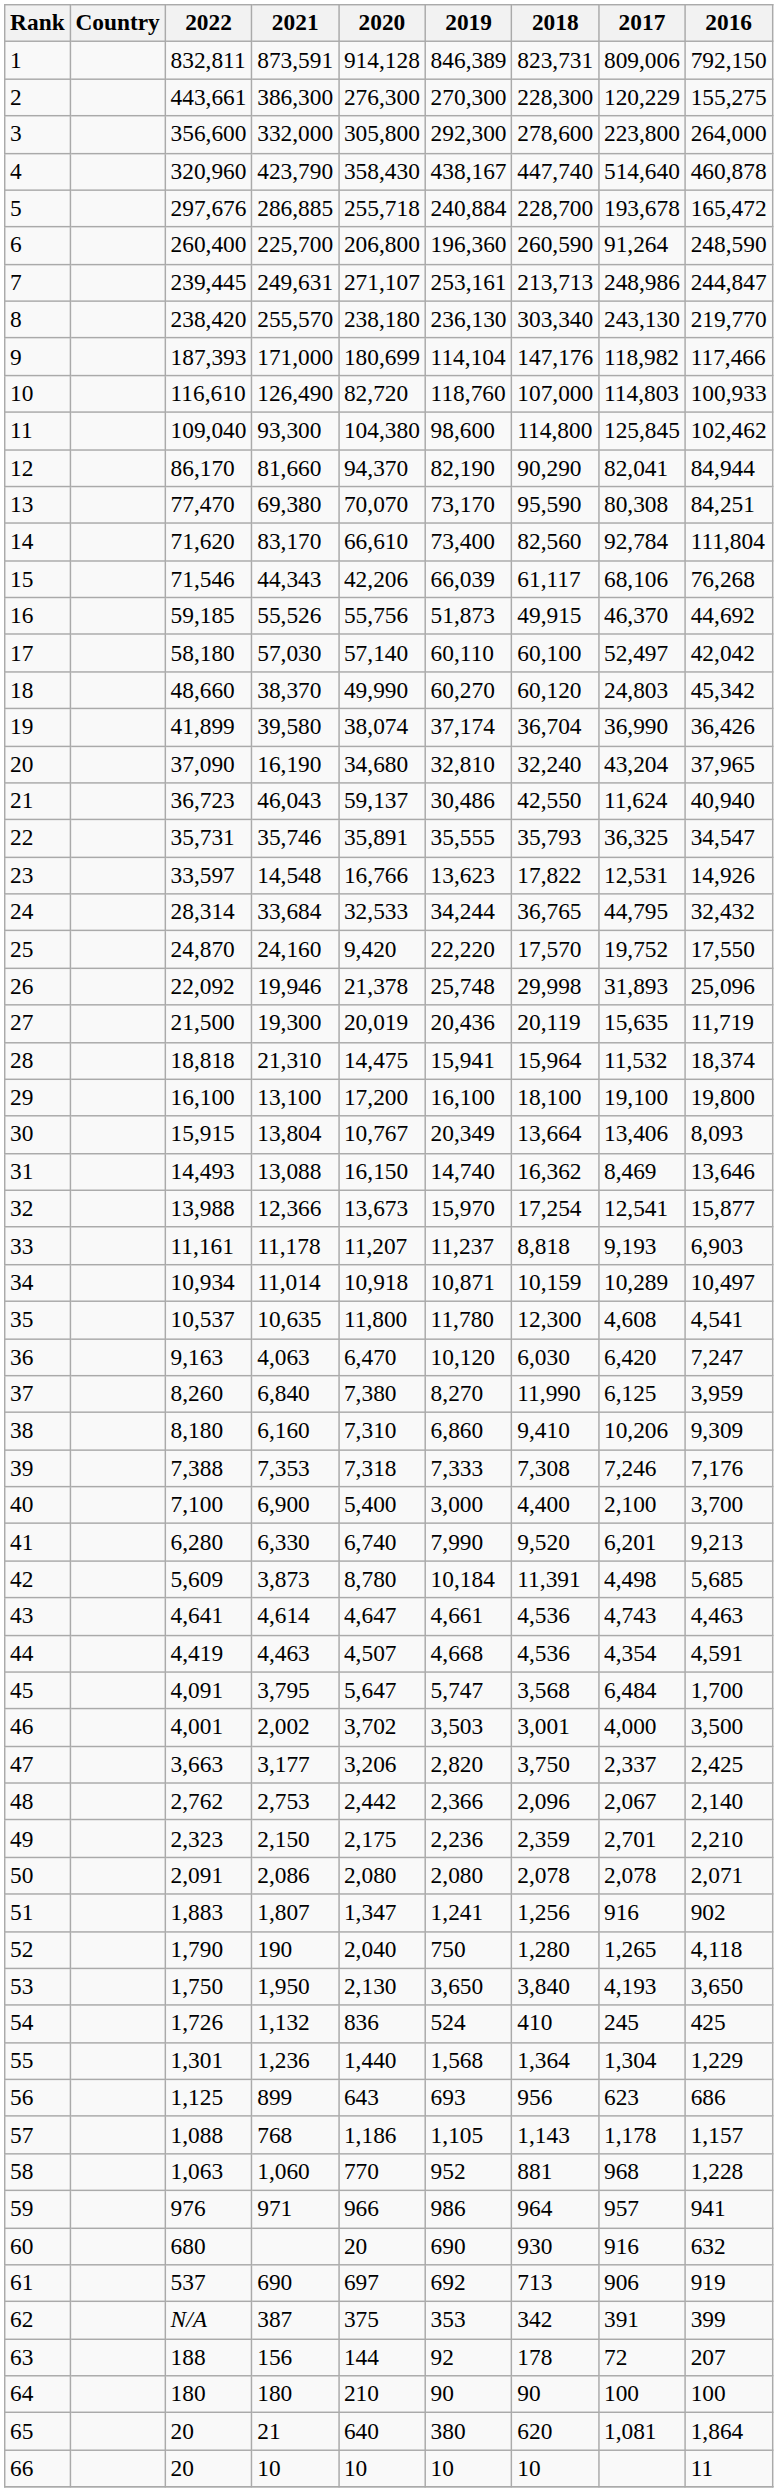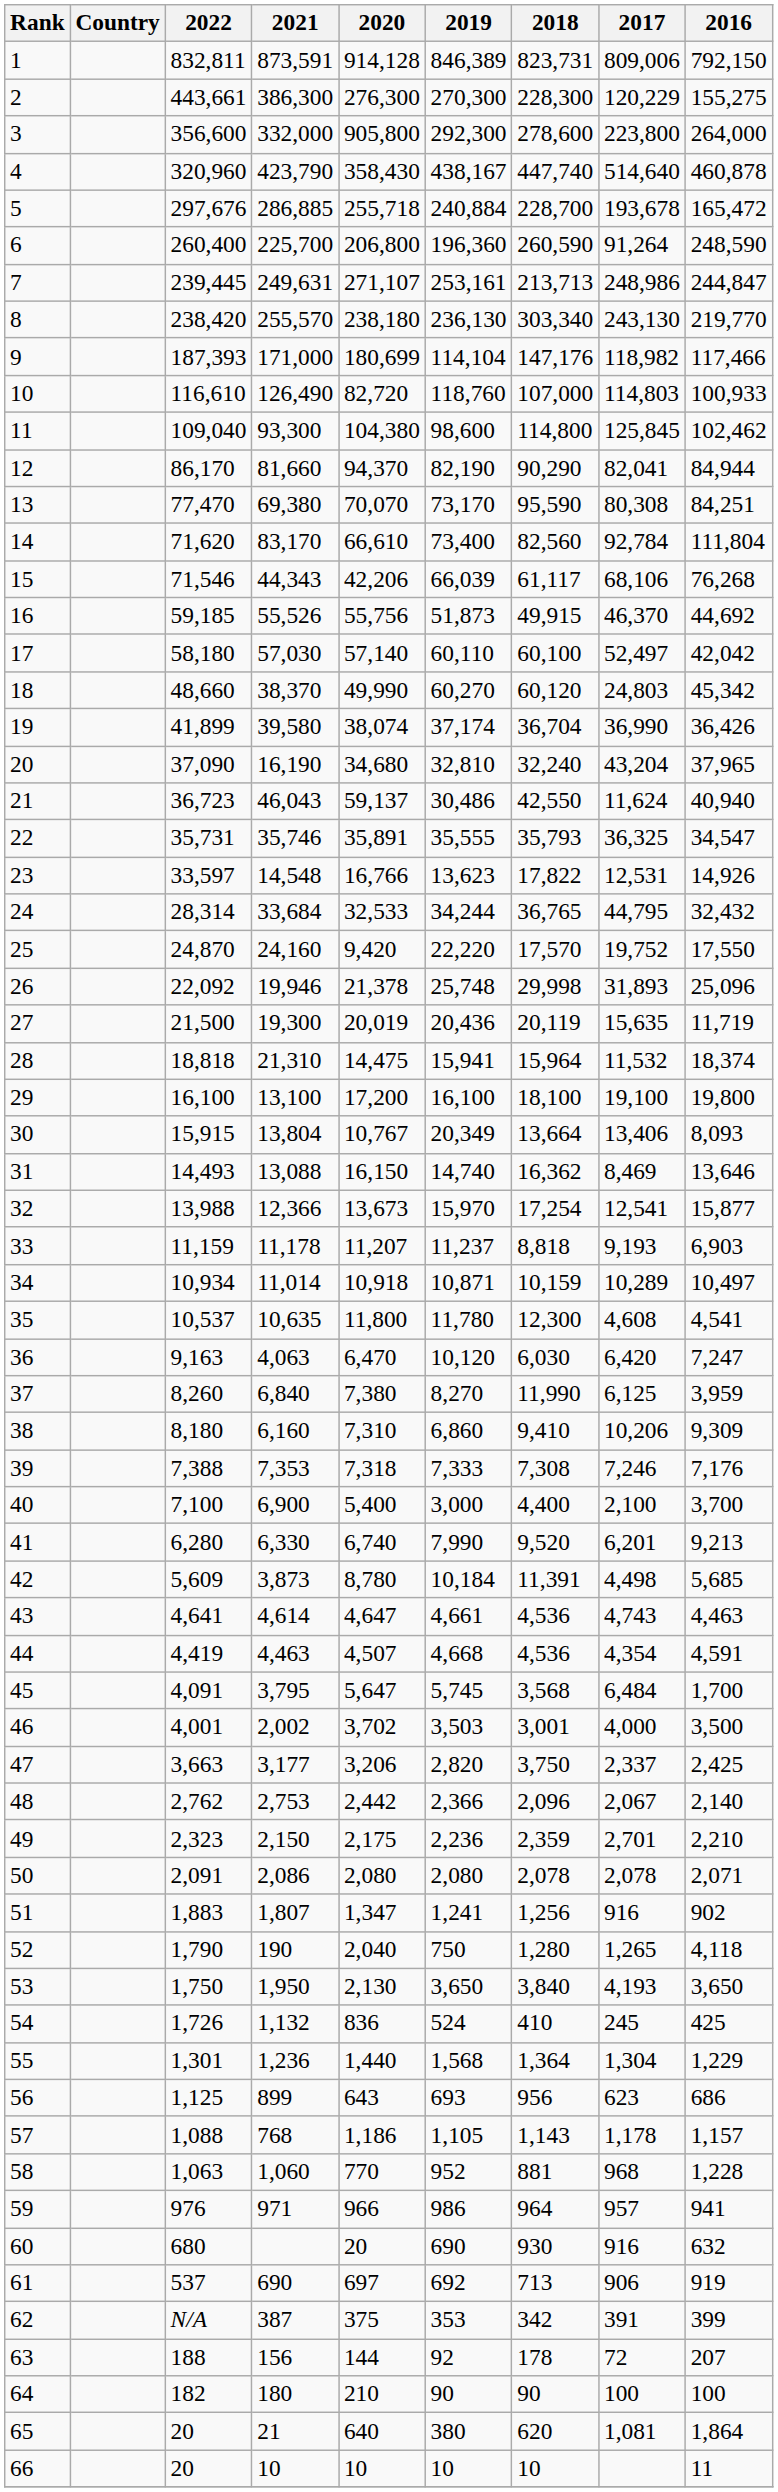 <table class="wikitable sortable">
 <tr>
 <th>Rank</th>
 <th>Country</th>
 <th data-sort-type="number">2022</th>
 <th data-sort-type="number">2021</th>
 <th data-sort-type="number">2020</th>
 <th data-sort-type="number">2019</th>
 <th data-sort-type="number">2018</th>
 <th data-sort-type="number">2017</th>
 <th data-sort-type="number">2016</th>
 </tr>
 <tr>
 <td>1</td>
 <td></td>
 <td align="left">832,811</td>
 <td align="left">873,591</td>
 <td align="left">914,128</td>
 <td align="left">846,389</td>
 <td align="left">823,731</td>
 <td align="left">809,006</td>
 <td align="left">792,150</td>
 </tr>
 <tr>
 <td>2</td>
 <td></td>
 <td align="left">443,661</td>
 <td align="left">386,300</td>
 <td align="left">276,300</td>
 <td align="left">270,300</td>
 <td align="left">228,300</td>
 <td align="left">120,229</td>
 <td align="left">155,275</td>
 </tr>
 <tr>
 <td>3</td>
 <td></td>
 <td align="left">356,600</td>
 <td align="left">332,000</td>
-<td align="left">305,800</td>
+<td align="left">905,800</td>
 <td align="left">292,300</td>
 <td align="left">278,600</td>
 <td align="left">223,800</td>
 <td align="left">264,000</td>
 </tr>
 <tr>
 <td>4</td>
 <td></td>
 <td align="left">320,960</td>
 <td align="left">423,790</td>
 <td align="left">358,430</td>
 <td align="left">438,167</td>
 <td align="left">447,740</td>
 <td align="left">514,640</td>
 <td align="left">460,878</td>
 </tr>
 <tr>
 <td>5</td>
 <td></td>
 <td align="left">297,676</td>
 <td align="left">286,885</td>
 <td align="left">255,718</td>
 <td align="left">240,884</td>
 <td align="left">228,700</td>
 <td align="left">193,678</td>
 <td align="left">165,472</td>
 </tr>
 <tr>
 <td>6</td>
 <td></td>
 <td align="left">260,400</td>
 <td align="left">225,700</td>
 <td align="left">206,800</td>
 <td align="left">196,360</td>
 <td align="left">260,590</td>
 <td align="left">91,264</td>
 <td align="left">248,590</td>
 </tr>
 <tr>
 <td>7</td>
 <td></td>
 <td align="left">239,445</td>
 <td align="left">249,631</td>
 <td align="left">271,107</td>
 <td align="left">253,161</td>
 <td align="left">213,713</td>
 <td align="left">248,986</td>
 <td align="left">244,847</td>
 </tr>
 <tr>
 <td>8</td>
 <td></td>
 <td align="left">238,420</td>
 <td align="left">255,570</td>
 <td align="left">238,180</td>
 <td align="left">236,130</td>
 <td align="left">303,340</td>
 <td align="left">243,130</td>
 <td align="left">219,770</td>
 </tr>
 <tr>
 <td>9</td>
 <td></td>
 <td align="left">187,393</td>
 <td align="left">171,000</td>
 <td align="left">180,699</td>
 <td align="left">114,104</td>
 <td align="left">147,176</td>
 <td align="left">118,982</td>
 <td align="left">117,466</td>
 </tr>
 <tr>
 <td>10</td>
 <td></td>
 <td align="left">116,610</td>
 <td align="left">126,490</td>
 <td align="left">82,720</td>
 <td align="left">118,760</td>
 <td align="left">107,000</td>
 <td align="left">114,803</td>
 <td align="left">100,933</td>
 </tr>
 <tr>
 <td>11</td>
 <td></td>
 <td align="left">109,040</td>
 <td align="left">93,300</td>
 <td align="left">104,380</td>
 <td align="left">98,600</td>
 <td align="left">114,800</td>
 <td align="left">125,845</td>
 <td align="left">102,462</td>
 </tr>
 <tr>
 <td>12</td>
 <td></td>
 <td align="left">86,170</td>
 <td align="left">81,660</td>
 <td align="left">94,370</td>
 <td align="left">82,190</td>
 <td align="left">90,290</td>
 <td align="left">82,041</td>
 <td align="left">84,944</td>
 </tr>
 <tr>
 <td>13</td>
 <td></td>
 <td align="left">77,470</td>
 <td align="left">69,380</td>
 <td align="left">70,070</td>
 <td align="left">73,170</td>
 <td align="left">95,590</td>
 <td align="left">80,308</td>
 <td align="left">84,251</td>
 </tr>
 <tr>
 <td>14</td>
 <td></td>
 <td align="left">71,620</td>
 <td align="left">83,170</td>
 <td align="left">66,610</td>
 <td align="left">73,400</td>
 <td align="left">82,560</td>
 <td align="left">92,784</td>
 <td align="left">111,804</td>
 </tr>
 <tr>
 <td>15</td>
 <td></td>
 <td align="left">71,546</td>
 <td align="left">44,343</td>
 <td align="left">42,206</td>
 <td align="left">66,039</td>
 <td align="left">61,117</td>
 <td align="left">68,106</td>
 <td align="left">76,268</td>
 </tr>
 <tr>
 <td>16</td>
 <td></td>
 <td align="left">59,185</td>
 <td align="left">55,526</td>
 <td align="left">55,756</td>
 <td align="left">51,873</td>
 <td align="left">49,915</td>
 <td align="left">46,370</td>
 <td align="left">44,692</td>
 </tr>
 <tr>
 <td>17</td>
 <td></td>
 <td align="left">58,180</td>
 <td align="left">57,030</td>
 <td align="left">57,140</td>
 <td align="left">60,110</td>
 <td align="left">60,100</td>
 <td align="left">52,497</td>
 <td align="left">42,042</td>
 </tr>
 <tr>
 <td>18</td>
 <td></td>
 <td align="left">48,660</td>
 <td align="left">38,370</td>
 <td align="left">49,990</td>
 <td align="left">60,270</td>
 <td align="left">60,120</td>
 <td align="left">24,803</td>
 <td align="left">45,342</td>
 </tr>
 <tr>
 <td>19</td>
 <td></td>
 <td align="left">41,899</td>
 <td align="left">39,580</td>
 <td align="left">38,074</td>
 <td align="left">37,174</td>
 <td align="left">36,704</td>
 <td align="left">36,990</td>
 <td align="left">36,426</td>
 </tr>
 <tr>
 <td>20</td>
 <td></td>
 <td align="left">37,090</td>
 <td align="left">16,190</td>
 <td align="left">34,680</td>
 <td align="left">32,810</td>
 <td align="left">32,240</td>
 <td align="left">43,204</td>
 <td align="left">37,965</td>
 </tr>
 <tr>
 <td>21</td>
 <td></td>
 <td align="left">36,723</td>
 <td align="left">46,043</td>
 <td align="left">59,137</td>
 <td align="left">30,486</td>
 <td align="left">42,550</td>
 <td align="left">11,624</td>
 <td align="left">40,940</td>
 </tr>
 <tr>
 <td>22</td>
 <td></td>
 <td align="left">35,731</td>
 <td align="left">35,746</td>
 <td align="left">35,891</td>
 <td align="left">35,555</td>
 <td align="left">35,793</td>
 <td align="left">36,325</td>
 <td align="left">34,547</td>
 </tr>
 <tr>
 <td>23</td>
 <td></td>
 <td align="left">33,597</td>
 <td align="left">14,548</td>
 <td align="left">16,766</td>
 <td align="left">13,623</td>
 <td align="left">17,822</td>
 <td align="left">12,531</td>
 <td align="left">14,926</td>
 </tr>
 <tr>
 <td>24</td>
 <td></td>
 <td align="left">28,314</td>
 <td align="left">33,684</td>
 <td align="left">32,533</td>
 <td align="left">34,244</td>
 <td align="left">36,765</td>
 <td align="left">44,795</td>
 <td align="left">32,432</td>
 </tr>
 <tr>
 <td>25</td>
 <td></td>
 <td align="left">24,870</td>
 <td align="left">24,160</td>
 <td align="left">9,420</td>
 <td align="left">22,220</td>
 <td align="left">17,570</td>
 <td align="left">19,752</td>
 <td align="left">17,550</td>
 </tr>
 <tr>
 <td>26</td>
 <td></td>
 <td align="left">22,092</td>
 <td align="left">19,946</td>
 <td align="left">21,378</td>
 <td align="left">25,748</td>
 <td align="left">29,998</td>
 <td align="left">31,893</td>
 <td align="left">25,096</td>
 </tr>
 <tr>
 <td>27</td>
 <td></td>
 <td align="left">21,500</td>
 <td align="left">19,300</td>
 <td align="left">20,019</td>
 <td align="left">20,436</td>
 <td align="left">20,119</td>
 <td align="left">15,635</td>
 <td align="left">11,719</td>
 </tr>
 <tr>
 <td>28</td>
 <td></td>
 <td align="left">18,818</td>
 <td align="left">21,310</td>
 <td align="left">14,475</td>
 <td align="left">15,941</td>
 <td align="left">15,964</td>
 <td align="left">11,532</td>
 <td align="left">18,374</td>
 </tr>
 <tr>
 <td>29</td>
 <td></td>
 <td align="left">16,100</td>
 <td align="left">13,100</td>
 <td align="left">17,200</td>
 <td align="left">16,100</td>
 <td align="left">18,100</td>
 <td align="left">19,100</td>
 <td align="left">19,800</td>
 </tr>
 <tr>
 <td>30</td>
 <td></td>
 <td align="left">15,915</td>
 <td align="left">13,804</td>
 <td align="left">10,767</td>
 <td align="left">20,349</td>
 <td align="left">13,664</td>
 <td align="left">13,406</td>
 <td align="left">8,093</td>
 </tr>
 <tr>
 <td>31</td>
 <td></td>
 <td align="left">14,493</td>
 <td align="left">13,088</td>
 <td align="left">16,150</td>
 <td align="left">14,740</td>
 <td align="left">16,362</td>
 <td align="left">8,469</td>
 <td align="left">13,646</td>
 </tr>
 <tr>
 <td>32</td>
 <td></td>
 <td align="left">13,988</td>
 <td align="left">12,366</td>
 <td align="left">13,673</td>
 <td align="left">15,970</td>
 <td align="left">17,254</td>
 <td align="left">12,541</td>
 <td align="left">15,877</td>
 </tr>
 <tr>
 <td>33</td>
 <td></td>
-<td align="left">11,161</td>
+<td align="left">11,159</td>
 <td align="left">11,178</td>
 <td align="left">11,207</td>
 <td align="left">11,237</td>
 <td align="left">8,818</td>
 <td align="left">9,193</td>
 <td align="left">6,903</td>
 </tr>
 <tr>
 <td>34</td>
 <td></td>
 <td align="left">10,934</td>
 <td align="left">11,014</td>
 <td align="left">10,918</td>
 <td align="left">10,871</td>
 <td align="left">10,159</td>
 <td align="left">10,289</td>
 <td align="left">10,497</td>
 </tr>
 <tr>
 <td>35</td>
 <td></td>
 <td align="left">10,537</td>
 <td align="left">10,635</td>
 <td align="left">11,800</td>
 <td align="left">11,780</td>
 <td align="left">12,300</td>
 <td align="left">4,608</td>
 <td align="left">4,541</td>
 </tr>
 <tr>
 <td>36</td>
 <td></td>
 <td align="left">9,163</td>
 <td align="left">4,063</td>
 <td align="left">6,470</td>
 <td align="left">10,120</td>
 <td align="left">6,030</td>
 <td align="left">6,420</td>
 <td align="left">7,247</td>
 </tr>
 <tr>
 <td>37</td>
 <td></td>
 <td align="left">8,260</td>
 <td align="left">6,840</td>
 <td align="left">7,380</td>
 <td align="left">8,270</td>
 <td align="left">11,990</td>
 <td align="left">6,125</td>
 <td align="left">3,959</td>
 </tr>
 <tr>
 <td>38</td>
 <td></td>
 <td align="left">8,180</td>
 <td align="left">6,160</td>
 <td align="left">7,310</td>
 <td align="left">6,860</td>
 <td align="left">9,410</td>
 <td align="left">10,206</td>
 <td align="left">9,309</td>
 </tr>
 <tr>
 <td>39</td>
 <td></td>
 <td align="left">7,388</td>
 <td align="left">7,353</td>
 <td align="left">7,318</td>
 <td align="left">7,333</td>
 <td align="left">7,308</td>
 <td align="left">7,246</td>
 <td align="left">7,176</td>
 </tr>
 <tr>
 <td>40</td>
 <td></td>
 <td align="left">7,100</td>
 <td align="left">6,900</td>
 <td align="left">5,400</td>
 <td align="left">3,000</td>
 <td align="left">4,400</td>
 <td align="left">2,100</td>
 <td align="left">3,700</td>
 </tr>
 <tr>
 <td>41</td>
 <td></td>
 <td align="left">6,280</td>
 <td align="left">6,330</td>
 <td align="left">6,740</td>
 <td align="left">7,990</td>
 <td align="left">9,520</td>
 <td align="left">6,201</td>
 <td align="left">9,213</td>
 </tr>
 <tr>
 <td>42</td>
 <td></td>
 <td align="left">5,609</td>
 <td align="left">3,873</td>
 <td align="left">8,780</td>
 <td align="left">10,184</td>
 <td align="left">11,391</td>
 <td align="left">4,498</td>
 <td align="left">5,685</td>
 </tr>
 <tr>
 <td>43</td>
 <td></td>
 <td align="left">4,641</td>
 <td align="left">4,614</td>
 <td align="left">4,647</td>
 <td align="left">4,661</td>
 <td align="left">4,536</td>
 <td align="left">4,743</td>
 <td align="left">4,463</td>
 </tr>
 <tr>
 <td>44</td>
 <td></td>
 <td align="left">4,419</td>
 <td align="left">4,463</td>
 <td align="left">4,507</td>
 <td align="left">4,668</td>
 <td align="left">4,536</td>
 <td align="left">4,354</td>
 <td align="left">4,591</td>
 </tr>
 <tr>
 <td>45</td>
 <td></td>
 <td align="left">4,091</td>
 <td align="left">3,795</td>
 <td align="left">5,647</td>
-<td align="left">5,747</td>
+<td align="left">5,745</td>
 <td align="left">3,568</td>
 <td align="left">6,484</td>
 <td align="left">1,700</td>
 </tr>
 <tr>
 <td>46</td>
 <td></td>
 <td align="left">4,001</td>
 <td align="left">2,002</td>
 <td align="left">3,702</td>
 <td align="left">3,503</td>
 <td align="left">3,001</td>
 <td align="left">4,000</td>
 <td align="left">3,500</td>
 </tr>
 <tr>
 <td>47</td>
 <td></td>
 <td align="left">3,663</td>
 <td align="left">3,177</td>
 <td align="left">3,206</td>
 <td align="left">2,820</td>
 <td align="left">3,750</td>
 <td align="left">2,337</td>
 <td align="left">2,425</td>
 </tr>
 <tr>
 <td>48</td>
 <td></td>
 <td align="left">2,762</td>
 <td align="left">2,753</td>
 <td align="left">2,442</td>
 <td align="left">2,366</td>
 <td align="left">2,096</td>
 <td align="left">2,067</td>
 <td align="left">2,140</td>
 </tr>
 <tr>
 <td>49</td>
 <td></td>
 <td align="left">2,323</td>
 <td align="left">2,150</td>
 <td align="left">2,175</td>
 <td align="left">2,236</td>
 <td align="left">2,359</td>
 <td align="left">2,701</td>
 <td align="left">2,210</td>
 </tr>
 <tr>
 <td>50</td>
 <td></td>
 <td align="left">2,091</td>
 <td align="left">2,086</td>
 <td align="left">2,080</td>
 <td align="left">2,080</td>
 <td align="left">2,078</td>
 <td align="left">2,078</td>
 <td align="left">2,071</td>
 </tr>
 <tr>
 <td>51</td>
 <td></td>
 <td align="left">1,883</td>
 <td align="left">1,807</td>
 <td align="left">1,347</td>
 <td align="left">1,241</td>
 <td align="left">1,256</td>
 <td align="left">916</td>
 <td align="left">902</td>
 </tr>
 <tr>
 <td>52</td>
 <td></td>
 <td align="left">1,790</td>
 <td align="left">190</td>
 <td align="left">2,040</td>
 <td align="left">750</td>
 <td align="left">1,280</td>
 <td align="left">1,265</td>
 <td align="left">4,118</td>
 </tr>
 <tr>
 <td>53</td>
 <td></td>
 <td align="left">1,750</td>
 <td align="left">1,950</td>
 <td align="left">2,130</td>
 <td align="left">3,650</td>
 <td align="left">3,840</td>
 <td align="left">4,193</td>
 <td align="left">3,650</td>
 </tr>
 <tr>
 <td>54</td>
 <td></td>
 <td align="left">1,726</td>
 <td align="left">1,132</td>
 <td align="left">836</td>
 <td align="left">524</td>
 <td align="left">410</td>
 <td align="left">245</td>
 <td align="left">425</td>
 </tr>
 <tr>
 <td>55</td>
 <td></td>
 <td align="left">1,301</td>
 <td align="left">1,236</td>
 <td align="left">1,440</td>
 <td align="left">1,568</td>
 <td align="left">1,364</td>
 <td align="left">1,304</td>
 <td align="left">1,229</td>
 </tr>
 <tr>
 <td>56</td>
 <td></td>
 <td align="left">1,125</td>
 <td align="left">899</td>
 <td align="left">643</td>
 <td align="left">693</td>
 <td align="left">956</td>
 <td align="left">623</td>
 <td align="left">686</td>
 </tr>
 <tr>
 <td>57</td>
 <td></td>
 <td align="left">1,088</td>
 <td align="left">768</td>
 <td align="left">1,186</td>
 <td align="left">1,105</td>
 <td align="left">1,143</td>
 <td align="left">1,178</td>
 <td align="left">1,157</td>
 </tr>
 <tr>
 <td>58</td>
 <td></td>
 <td align="left">1,063</td>
 <td align="left">1,060</td>
 <td align="left">770</td>
 <td align="left">952</td>
 <td align="left">881</td>
 <td align="left">968</td>
 <td align="left">1,228</td>
 </tr>
 <tr>
 <td>59</td>
 <td></td>
 <td align="left">976</td>
 <td align="left">971</td>
 <td align="left">966</td>
 <td align="left">986</td>
 <td align="left">964</td>
 <td align="left">957</td>
 <td align="left">941</td>
 </tr>
 <tr>
 <td>60</td>
 <td></td>
 <td align="left">680</td>
 <td align="left"></td>
 <td align="left">20</td>
 <td align="left">690</td>
 <td align="left">930</td>
 <td align="left">916</td>
 <td align="left">632</td>
 </tr>
 <tr>
 <td>61</td>
 <td></td>
 <td align="left">537</td>
 <td align="left">690</td>
 <td align="left">697</td>
 <td align="left">692</td>
 <td align="left">713</td>
 <td align="left">906</td>
 <td align="left">919</td>
 </tr>
 <tr>
 <td>62</td>
 <td></td>
 <td align="left"><em>N/A</em></td>
 <td align="left">387</td>
 <td align="left">375</td>
 <td align="left">353</td>
 <td align="left">342</td>
 <td align="left">391</td>
 <td align="left">399</td>
 </tr>
 <tr>
 <td>63</td>
 <td></td>
 <td align="left">188</td>
 <td align="left">156</td>
 <td align="left">144</td>
 <td align="left">92</td>
 <td align="left">178</td>
 <td align="left">72</td>
 <td align="left">207</td>
 </tr>
 <tr>
 <td>64</td>
 <td></td>
-<td align="left">180</td>
+<td align="left">182</td>
 <td align="left">180</td>
 <td align="left">210</td>
 <td align="left">90</td>
 <td align="left">90</td>
 <td align="left">100</td>
 <td align="left">100</td>
 </tr>
 <tr>
 <td>65</td>
 <td></td>
 <td align="left">20</td>
 <td align="left">21</td>
 <td align="left">640</td>
 <td align="left">380</td>
 <td align="left">620</td>
 <td align="left">1,081</td>
 <td align="left">1,864</td>
 </tr>
 <tr>
 <td>66</td>
 <td></td>
 <td align="left">20</td>
 <td align="left">10</td>
 <td align="left">10</td>
 <td align="left">10</td>
 <td align="left">10</td>
 <td align="left"></td>
 <td align="left">11</td>
 </tr>
 <tr>
 </tr>
 </table>
